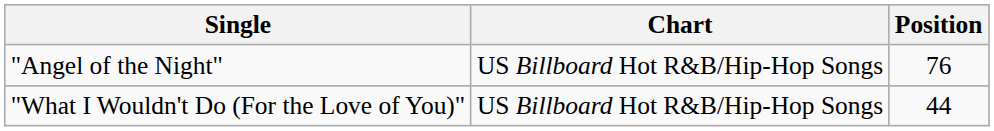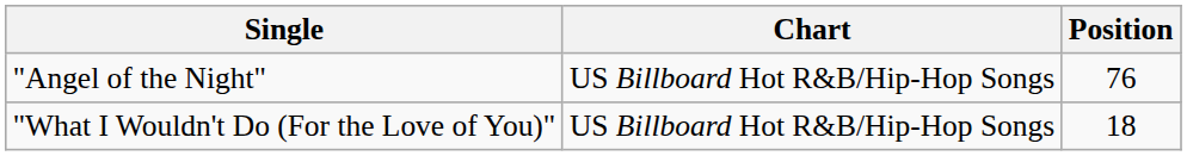 <table class="wikitable">
 <tr>
 <th>Single</th>
 <th>Chart</th>
 <th>Position</th>
 </tr>
 <tr>
 <td>"Angel of the Night"</td>
 <td>US <em>Billboard</em> Hot R&B/Hip-Hop Songs</td>
 <td align="center">76</td>
 </tr>
 <tr>
 <td>"What I Wouldn't Do (For the Love of You)"</td>
 <td>US <em>Billboard</em> Hot R&B/Hip-Hop Songs</td>
-<td align="center">44</td>
+<td align="center">18</td>
 </tr>
 </table>
